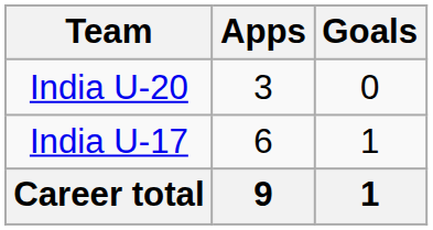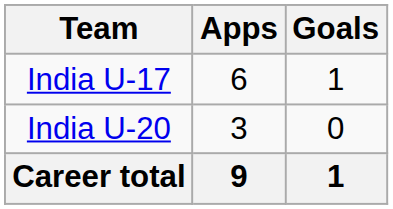 <table class="wikitable" style="text-align: center;">
 <tr>
 <th>Team</th>
 <th>Apps</th>
 <th>Goals</th>
 </tr>
 <tr>
+<td rowspan="1"><a href='#'>India U-17</a></td>
+<td>6</td>
+<td>1</td>
+</tr>
+<tr>
 <td rowspan="1"><a href='#'>India U-20</a></td>
 <td>3</td>
 <td>0</td>
-</tr>
-<tr>
-<td rowspan="1"><a href='#'>India U-17</a></td>
-<td>6</td>
-<td>1</td>
 </tr>
 <tr>
 <th colspan="1">Career total</th>
 <th>9</th>
 <th>1</th>
 </tr>
 </table>
